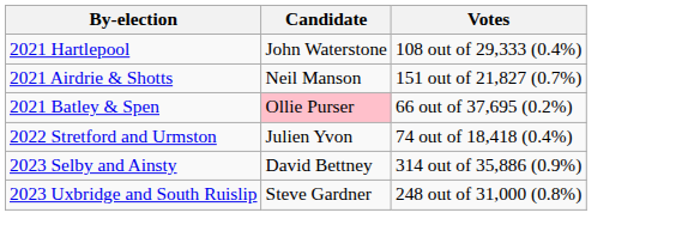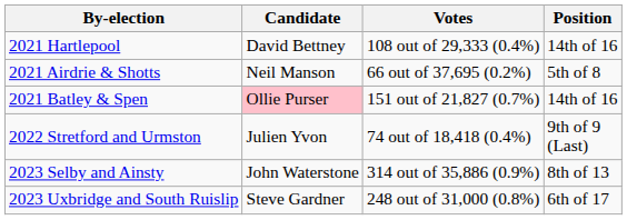 <table class="wikitable">
 <tr>
 <th>By-election</th>
 <th>Candidate</th>
 <th>Votes</th>
+<th>Position</th>
 </tr>
 <tr>
 <td><a href='#'>2021 Hartlepool</a></td>
-<td>John Waterstone</td>
+<td>David Bettney</td>
 <td>108 out of 29,333 (0.4%)</td>
+<td>14th of 16</td>
 </tr>
 <tr>
 <td><a href='#'>2021 Airdrie & Shotts</a></td>
 <td>Neil Manson</td>
-<td>151 out of 21,827 (0.7%)</td>
+<td>66 out of 37,695 (0.2%)</td>
+<td>5th of 8</td>
 </tr>
 <tr>
 <td><a href='#'>2021 Batley & Spen</a></td>
 <td style="background: pink;">Ollie Purser</td>
-<td>66 out of 37,695 (0.2%)</td>
+<td>151 out of 21,827 (0.7%)</td>
+<td>14th of 16</td>
 </tr>
 <tr>
 <td><a href='#'>2022 Stretford and Urmston</a></td>
 <td>Julien Yvon</td>
 <td>74 out of 18,418 (0.4%)</td>
+<td>9th of 9<br>(Last)</td>
 </tr>
 <tr>
 <td><a href='#'>2023 Selby and Ainsty</a></td>
-<td>David Bettney</td>
+<td>John Waterstone</td>
 <td>314 out of 35,886 (0.9%)</td>
+<td>8th of 13</td>
 </tr>
 <tr>
 <td><a href='#'>2023 Uxbridge and South Ruislip</a></td>
 <td>Steve Gardner</td>
 <td>248 out of 31,000 (0.8%)</td>
+<td>6th of 17</td>
 </tr>
 </table>
